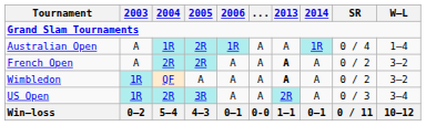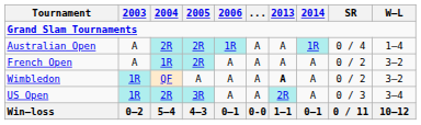 <table class=wikitable style=text-align:center;font-size:97%>
 <tr>
 <th width=140>Tournament</th>
 <th width=35><a href='#'>2003</a></th>
 <th width=35><a href='#'>2004</a></th>
 <th width=35><a href='#'>2005</a></th>
 <th width=35><a href='#'>2006</a></th>
 <th>...</th>
 <th><a href='#'>2013</a></th>
 <th width="35"><a href='#'>2014</a></th>
 <th width=50>SR</th>
 <th width=50>W–L</th>
 </tr>
 <tr>
 <td colspan="21" align="left"><a href='#'><strong>Grand Slam Tournaments</strong></a></td>
 </tr>
 <tr>
 <td align=left><a href='#'>Australian Open</a></td>
 <td>A</td>
-<td bgcolor=afeeee><a href='#'>1R</a></td>
+<td bgcolor=afeeee><a href='#'>2R</a></td>
 <td bgcolor=afeeee><a href='#'>2R</a></td>
 <td bgcolor=afeeee><a href='#'>1R</a></td>
 <td>A</td>
 <td>A</td>
 <td bgcolor=afeeee><a href='#'>1R</a></td>
 <td>0 / 4</td>
 <td>1–4</td>
 </tr>
 <tr>
 <td align=left><a href='#'>French Open</a></td>
 <td>A</td>
-<td bgcolor=afeeee><a href='#'>2R</a></td>
+<td bgcolor=afeeee><a href='#'>1R</a></td>
 <td bgcolor=afeeee><a href='#'>2R</a></td>
 <td>A</td>
 <td>A</td>
-<td><strong>A</strong></td>
+<td>A</td>
 <td>A</td>
 <td>0 / 2</td>
 <td>3–2</td>
 </tr>
 <tr>
 <td align=left><a href='#'>Wimbledon</a></td>
 <td bgcolor=afeeee><a href='#'>1R</a></td>
 <td bgcolor=ffebcd><a href='#'>QF</a></td>
 <td>A</td>
 <td>A</td>
 <td>A</td>
 <td><strong>A</strong></td>
 <td>A</td>
 <td>0 / 2</td>
 <td>3–2</td>
 </tr>
 <tr>
 <td align=left><a href='#'>US Open</a></td>
 <td bgcolor=afeeee><a href='#'>1R</a></td>
 <td bgcolor=afeeee><a href='#'>2R</a></td>
 <td bgcolor=afeeee><a href='#'>3R</a></td>
 <td>A</td>
 <td>A</td>
 <td bgcolor=afeeee><a href='#'>2R</a></td>
 <td>A</td>
 <td>0 / 3</td>
 <td>3–4</td>
 </tr>
 <tr>
 <th style=text-align:left>Win–loss</th>
 <th>0–2</th>
 <th>5–4</th>
 <th>4–3</th>
 <th>0–1</th>
 <th>0-0</th>
 <th>1–1</th>
 <th>0–1</th>
 <th>0 / 11</th>
 <th>10–12</th>
 </tr>
 </table>
